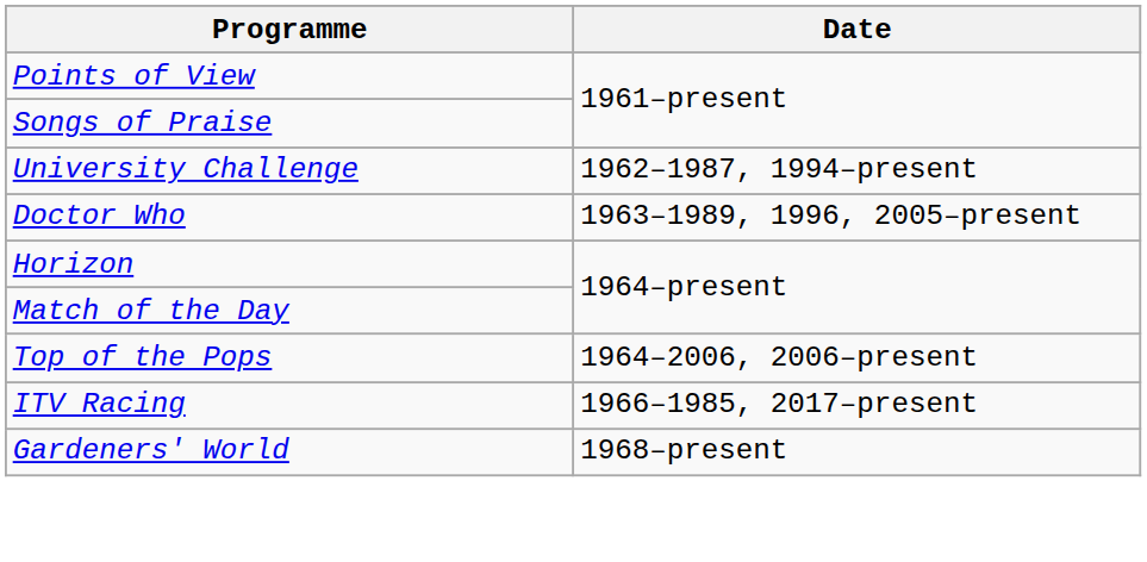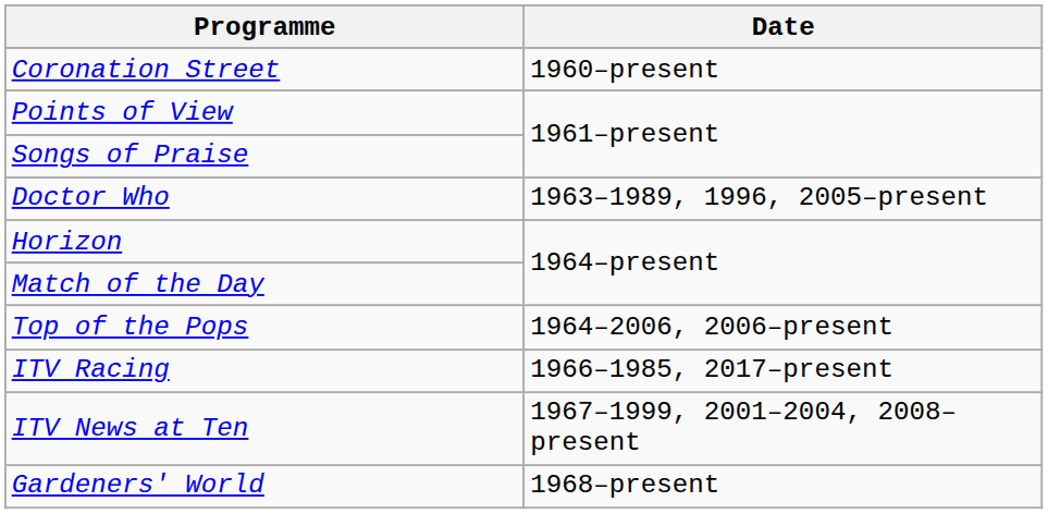 <table class="wikitable">
 <tr>
 <th width=250>Programme</th>
 <th width=250>Date</th>
+</tr>
+<tr>
+<td><em><a href='#'>Coronation Street</a></em></td>
+<td>1960–present</td>
 </tr>
 <tr>
 <td><em><a href='#'>Points of View</a></em></td>
 <td rowspan="2">1961–present</td>
 </tr>
 <tr>
 <td><em><a href='#'>Songs of Praise</a></em></td>
-</tr>
-<tr>
-<td><em><a href='#'>University Challenge</a></em></td>
-<td>1962–1987, 1994–present</td>
 </tr>
 <tr>
 <td><em><a href='#'>Doctor Who</a></em></td>
 <td>1963–1989, 1996, 2005–present</td>
 </tr>
 <tr>
 <td><em><a href='#'>Horizon</a></em></td>
 <td rowspan="2">1964–present</td>
 </tr>
 <tr>
 <td><em><a href='#'>Match of the Day</a></em></td>
 </tr>
 <tr>
 <td><em><a href='#'>Top of the Pops</a></em></td>
 <td>1964–2006, 2006–present</td>
 </tr>
 <tr>
 <td><em><a href='#'>ITV Racing</a></em></td>
 <td>1966–1985, 2017–present</td>
 </tr>
 <tr>
+<td><em><a href='#'>ITV News at Ten</a></em></td>
+<td>1967–1999, 2001–2004, 2008–present</td>
+</tr>
+<tr>
 <td><em><a href='#'>Gardeners' World</a></em></td>
 <td>1968–present</td>
 </tr>
 </table>
